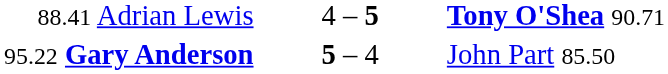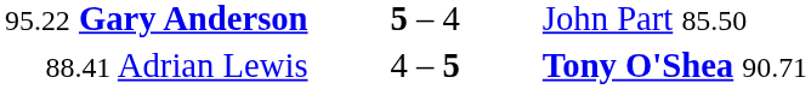 <table style="text-align:center">
 <tr>
 <th width=223></th>
 <th width=100></th>
 <th width=223></th>
 </tr>
 <tr>
+<td align=right><small><span>95.22</span></small> <strong><a href='#'>Gary Anderson</a></strong> </td>
+<td><strong>5</strong> – 4</td>
+<td align=left> <a href='#'>John Part</a> <small><span>85.50</span></small></td>
+</tr>
+<tr>
 <td align=right><small><span>88.41</span></small> <a href='#'>Adrian Lewis</a> </td>
 <td>4 – <strong>5</strong></td>
 <td align=left> <strong><a href='#'>Tony O'Shea</a></strong> <small><span>90.71</span></small></td>
 </tr>
-<tr>
-<td align=right><small><span>95.22</span></small> <strong><a href='#'>Gary Anderson</a></strong> </td>
-<td><strong>5</strong> – 4</td>
-<td align=left> <a href='#'>John Part</a> <small><span>85.50</span></small></td>
-</tr>
 </table>
